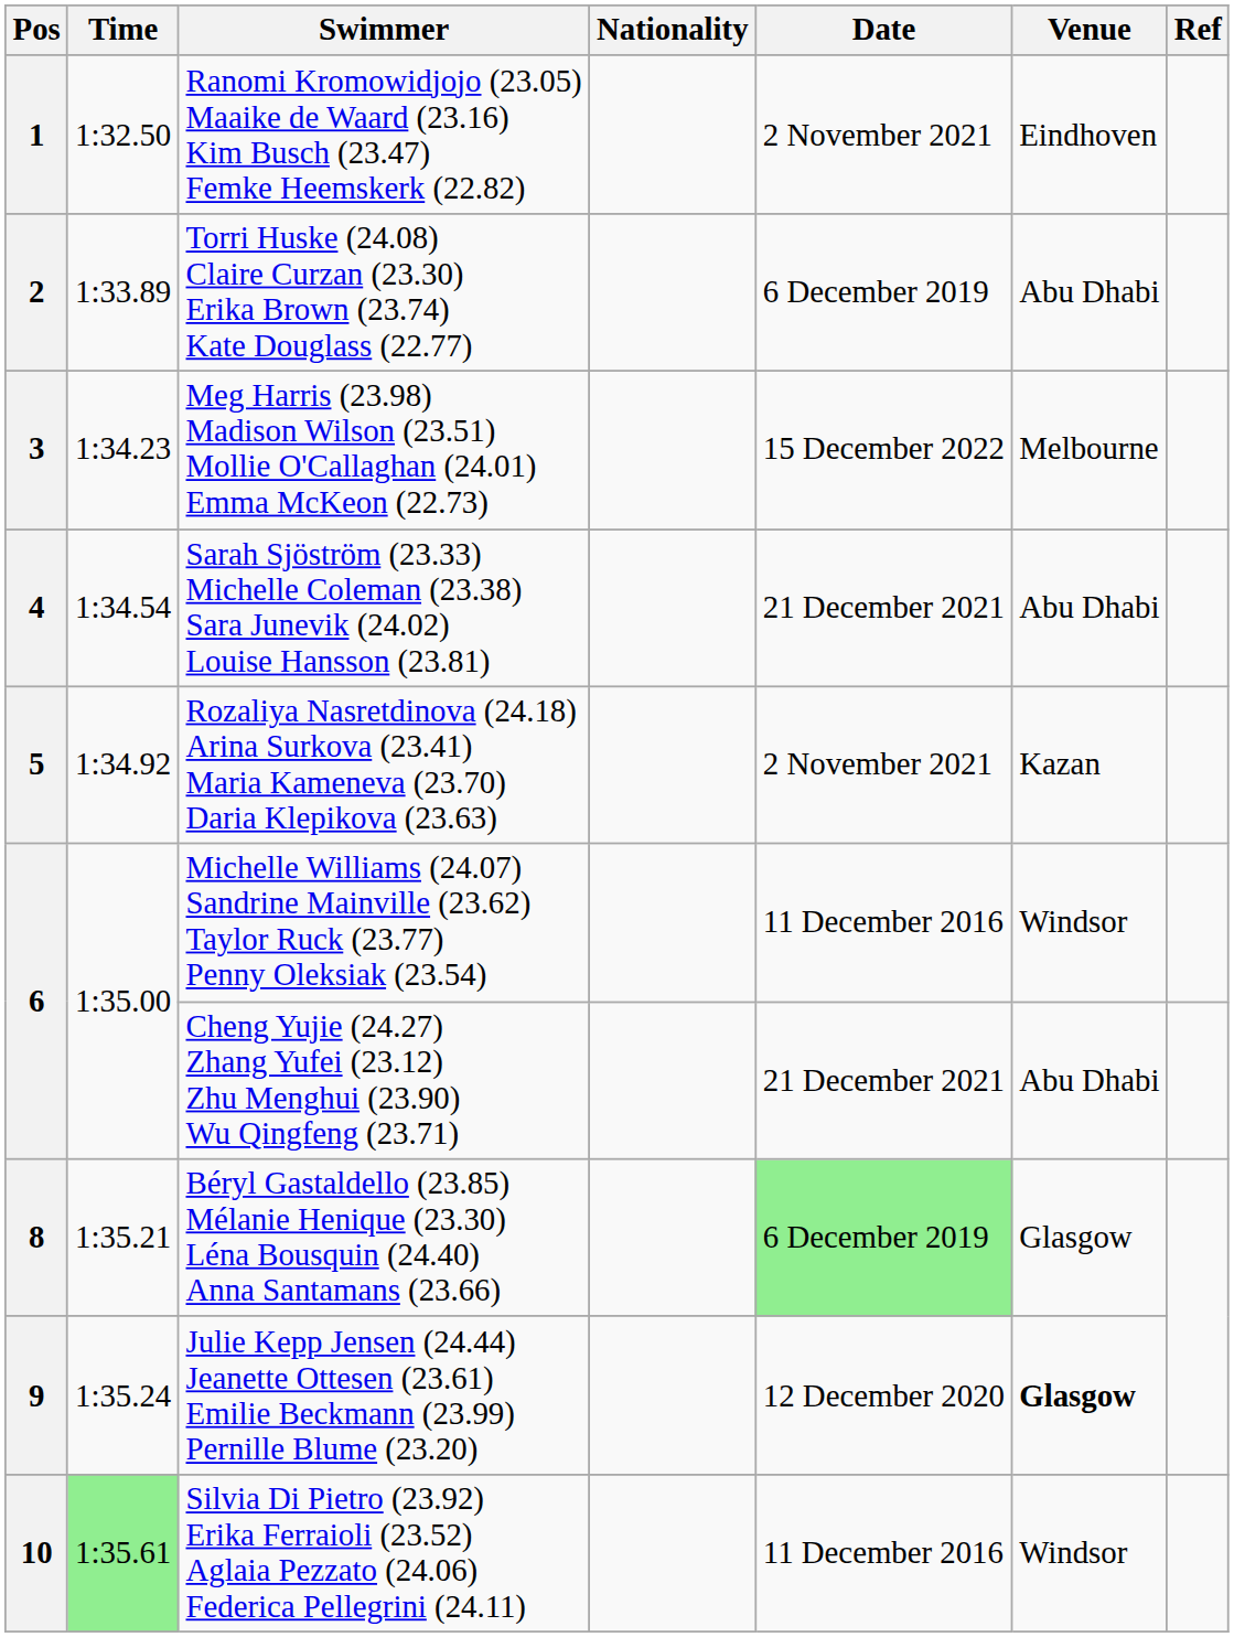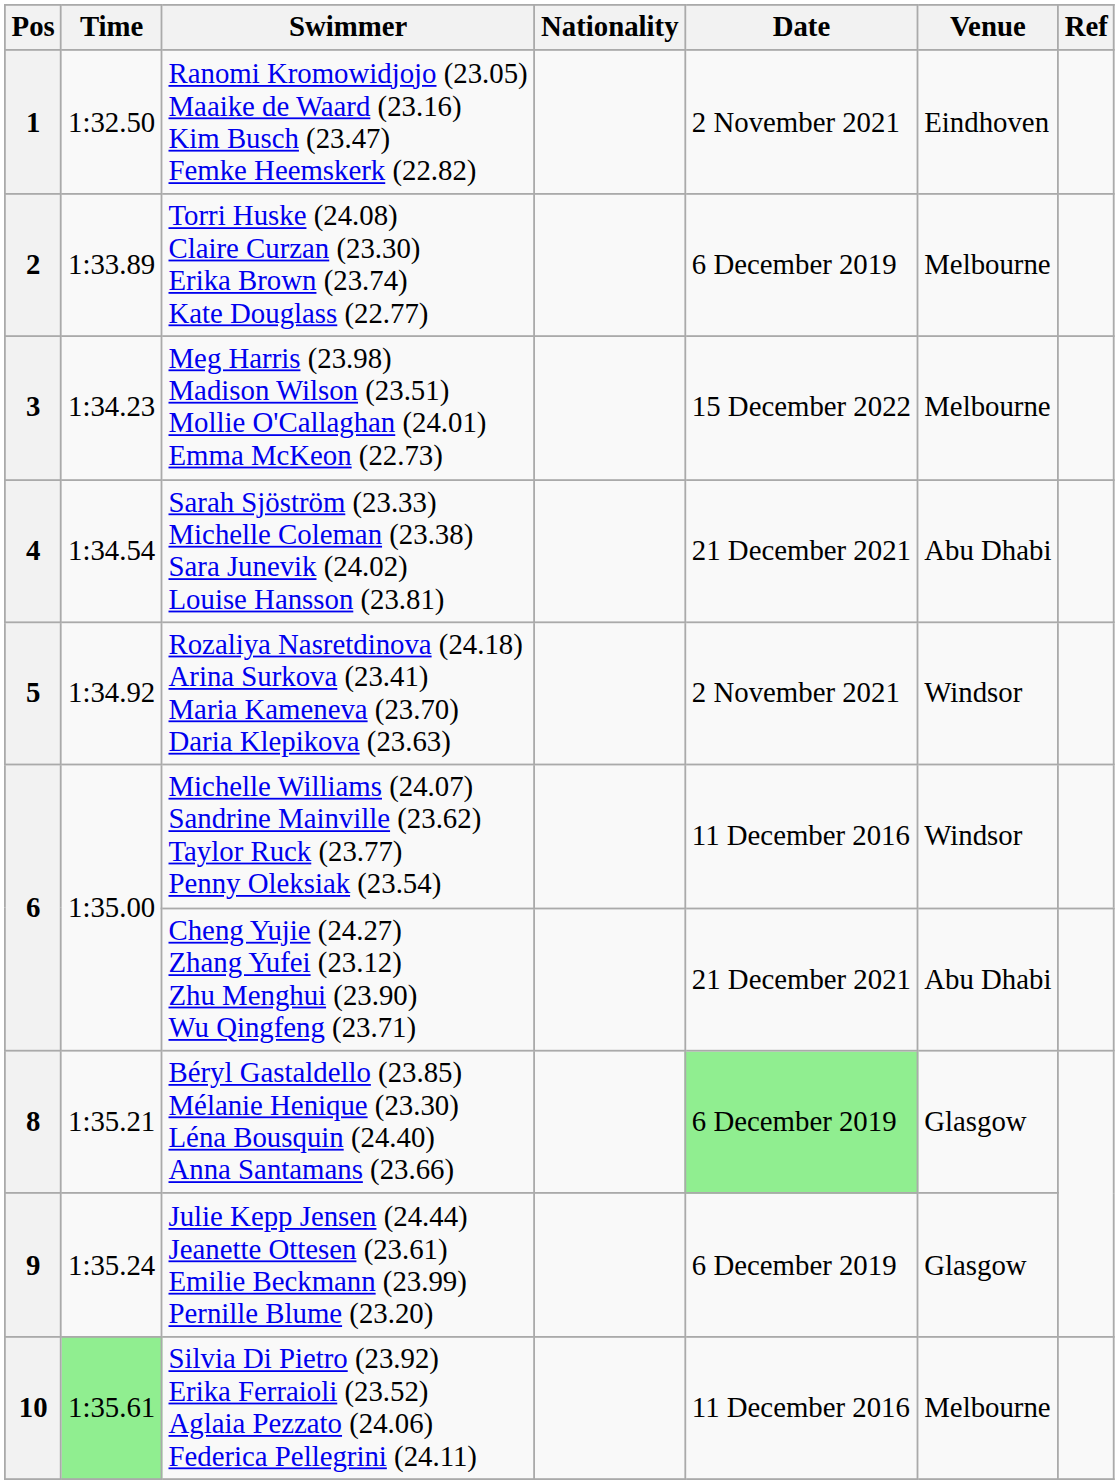 <table class="wikitable">
 <tr>
 <th>Pos</th>
 <th>Time</th>
 <th>Swimmer</th>
 <th>Nationality</th>
 <th>Date</th>
 <th>Venue</th>
 <th>Ref</th>
 </tr>
 <tr>
 <th>1</th>
 <td>1:32.50</td>
 <td><a href='#'>Ranomi Kromowidjojo</a> (23.05)<br><a href='#'>Maaike de Waard</a> (23.16)<br><a href='#'>Kim Busch</a> (23.47)<br><a href='#'>Femke Heemskerk</a> (22.82)</td>
 <td></td>
 <td>2 November 2021</td>
 <td>Eindhoven</td>
 </tr>
 <tr>
 <th>2</th>
 <td>1:33.89</td>
 <td><a href='#'>Torri Huske</a> (24.08)<br><a href='#'>Claire Curzan</a> (23.30)<br><a href='#'>Erika Brown</a> (23.74)<br><a href='#'>Kate Douglass</a> (22.77)</td>
 <td></td>
 <td>6 December 2019</td>
-<td>Abu Dhabi</td>
+<td>Melbourne</td>
 <td></td>
 </tr>
 <tr>
 <th>3</th>
 <td>1:34.23</td>
 <td><a href='#'>Meg Harris</a> (23.98)<br><a href='#'>Madison Wilson</a> (23.51)<br><a href='#'>Mollie O'Callaghan</a> (24.01)<br><a href='#'>Emma McKeon</a> (22.73)</td>
 <td></td>
 <td>15 December 2022</td>
 <td>Melbourne</td>
 <td></td>
 </tr>
 <tr>
 <th>4</th>
 <td>1:34.54</td>
 <td><a href='#'>Sarah Sjöström</a> (23.33)<br><a href='#'>Michelle Coleman</a> (23.38)<br><a href='#'>Sara Junevik</a> (24.02)<br><a href='#'>Louise Hansson</a> (23.81)</td>
 <td></td>
 <td>21 December 2021</td>
 <td>Abu Dhabi</td>
 <td></td>
 </tr>
 <tr>
 <th>5</th>
 <td>1:34.92</td>
 <td><a href='#'>Rozaliya Nasretdinova</a> (24.18)<br><a href='#'>Arina Surkova</a> (23.41)<br><a href='#'>Maria Kameneva</a> (23.70)<br><a href='#'>Daria Klepikova</a> (23.63)</td>
 <td></td>
 <td>2 November 2021</td>
-<td>Kazan</td>
+<td>Windsor</td>
 <td></td>
 </tr>
 <tr>
 <th rowspan=2>6</th>
 <td rowspan=2>1:35.00</td>
 <td><a href='#'>Michelle Williams</a> (24.07)<br><a href='#'>Sandrine Mainville</a> (23.62)<br><a href='#'>Taylor Ruck</a> (23.77)<br><a href='#'>Penny Oleksiak</a> (23.54)</td>
 <td></td>
 <td>11 December 2016</td>
 <td>Windsor</td>
 </tr>
 <tr>
 <td><a href='#'>Cheng Yujie</a> (24.27)<br><a href='#'>Zhang Yufei</a> (23.12)<br><a href='#'>Zhu Menghui</a> (23.90)<br><a href='#'>Wu Qingfeng</a> (23.71)</td>
 <td></td>
 <td>21 December 2021</td>
 <td>Abu Dhabi</td>
 <td></td>
 </tr>
 <tr>
 <th>8</th>
 <td>1:35.21</td>
 <td><a href='#'>Béryl Gastaldello</a> (23.85)<br><a href='#'>Mélanie Henique</a> (23.30)<br><a href='#'>Léna Bousquin</a> (24.40)<br><a href='#'>Anna Santamans</a> (23.66)</td>
 <td></td>
 <td style="background: lightgreen;">6 December 2019</td>
 <td>Glasgow</td>
 </tr>
 <tr>
 <th>9</th>
 <td>1:35.24</td>
 <td><a href='#'>Julie Kepp Jensen</a> (24.44)<br><a href='#'>Jeanette Ottesen</a> (23.61)<br><a href='#'>Emilie Beckmann</a> (23.99)<br><a href='#'>Pernille Blume</a> (23.20)</td>
 <td></td>
-<td>12 December 2020</td>
-<td><strong>Glasgow</strong></td>
+<td>6 December 2019</td>
+<td>Glasgow</td>
 </tr>
 <tr>
 <th>10</th>
 <td style="background: lightgreen;">1:35.61</td>
 <td><a href='#'>Silvia Di Pietro</a> (23.92)<br><a href='#'>Erika Ferraioli</a> (23.52)<br><a href='#'>Aglaia Pezzato</a> (24.06)<br><a href='#'>Federica Pellegrini</a> (24.11)</td>
 <td></td>
 <td>11 December 2016</td>
-<td>Windsor</td>
+<td>Melbourne</td>
 <td></td>
 </tr>
 </table>
